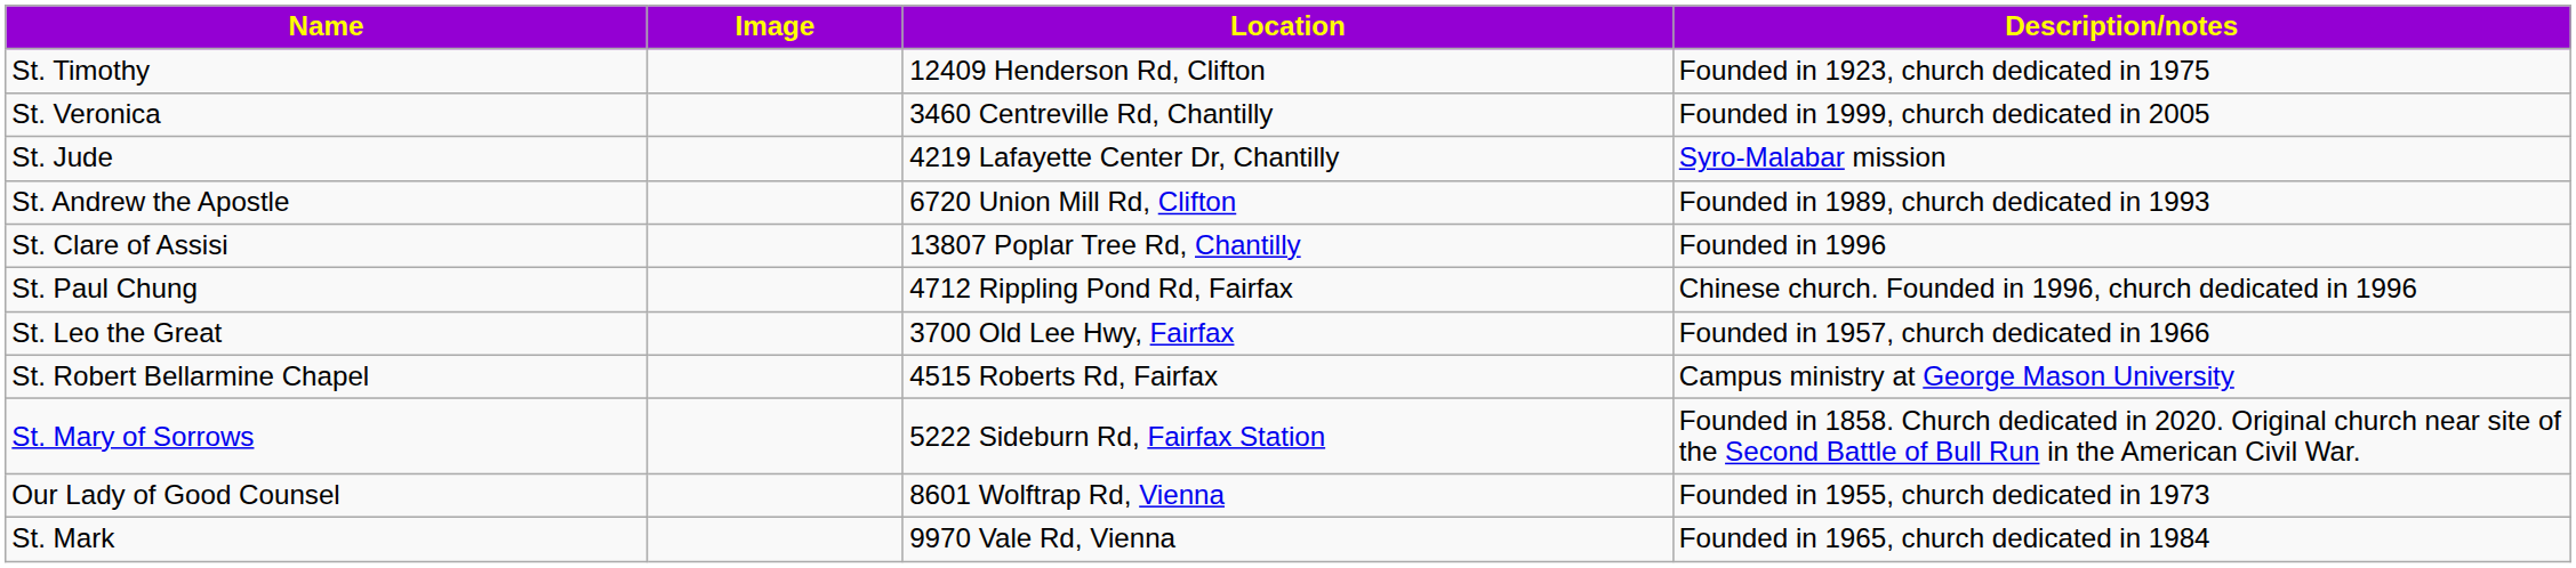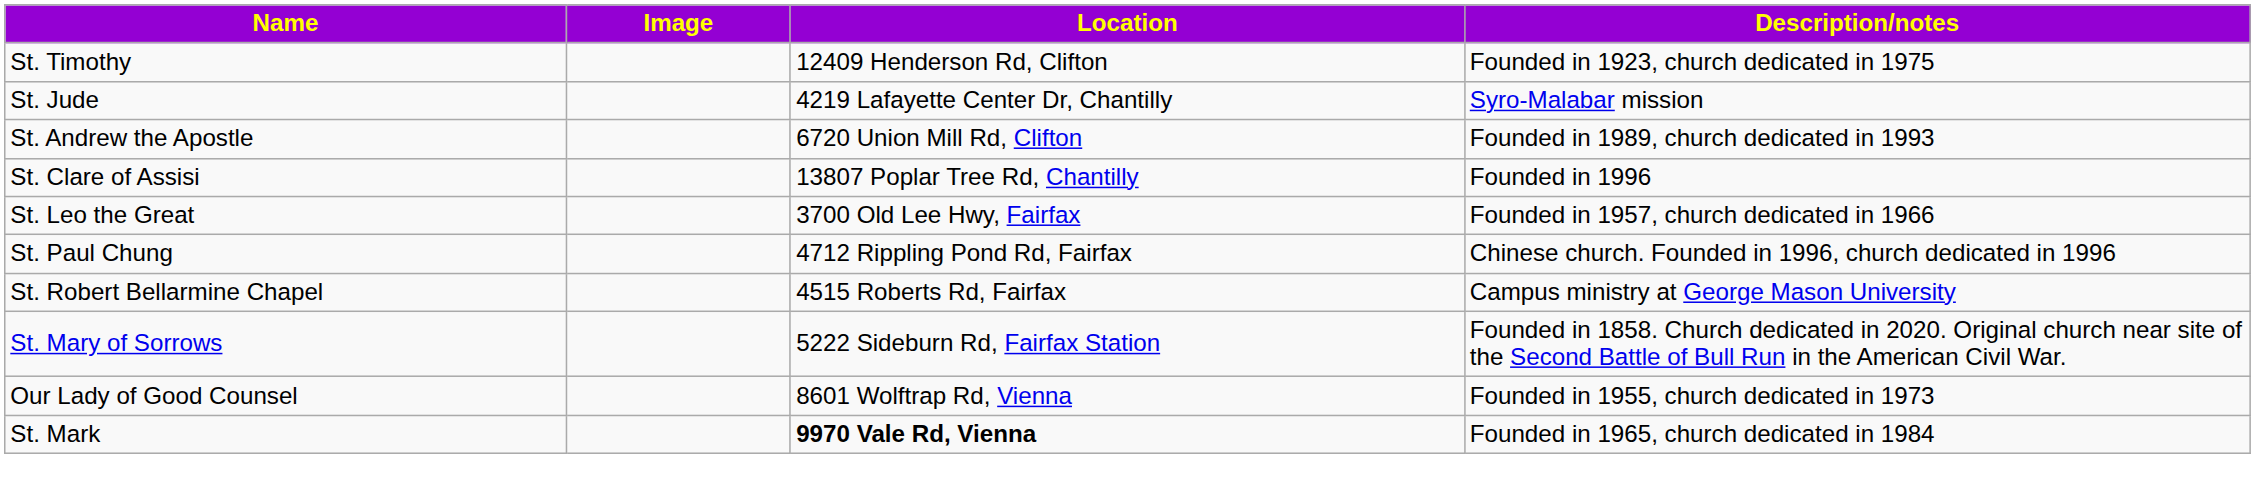 <table class="wikitable sortable" style="width:75%">
 <tr>
 <th style="background:darkviolet; color:yellow;" width="25%"><strong>Name</strong></th>
 <th style="background:darkviolet; color:yellow;" width="10%"><strong>Image</strong></th>
 <th style="background:darkviolet; color:yellow;" width="30%"><strong>Location</strong></th>
 <th style="background:darkviolet; color:yellow;" width="35%"><strong>Description/notes</strong></th>
 </tr>
 <tr>
 <td>St. Timothy</td>
 <td></td>
 <td>12409 Henderson Rd, Clifton</td>
 <td>Founded in 1923, church dedicated in 1975</td>
-</tr>
-<tr>
-<td>St. Veronica</td>
-<td></td>
-<td>3460 Centreville Rd, Chantilly</td>
-<td>Founded in 1999, church dedicated in 2005</td>
 </tr>
 <tr>
 <td>St. Jude</td>
 <td></td>
 <td>4219 Lafayette Center Dr, Chantilly</td>
 <td><a href='#'>Syro-Malabar</a> mission</td>
 </tr>
 <tr>
 <td>St. Andrew the Apostle</td>
 <td></td>
 <td>6720 Union Mill Rd, <a href='#'>Clifton</a></td>
 <td>Founded in 1989, church dedicated in 1993</td>
 </tr>
 <tr>
 <td>St. Clare of Assisi</td>
 <td></td>
 <td>13807 Poplar Tree Rd, <a href='#'>Chantilly</a></td>
 <td>Founded in 1996</td>
 </tr>
 <tr>
+<td>St. Leo the Great</td>
+<td></td>
+<td>3700 Old Lee Hwy, <a href='#'>Fairfax</a></td>
+<td>Founded in 1957, church dedicated in 1966</td>
+</tr>
+<tr>
 <td>St. Paul Chung</td>
 <td></td>
 <td>4712 Rippling Pond Rd, Fairfax</td>
 <td>Chinese church. Founded in 1996, church dedicated in 1996</td>
-</tr>
-<tr>
-<td>St. Leo the Great</td>
-<td></td>
-<td>3700 Old Lee Hwy, <a href='#'>Fairfax</a></td>
-<td>Founded in 1957, church dedicated in 1966</td>
 </tr>
 <tr>
 <td>St. Robert Bellarmine Chapel</td>
 <td></td>
 <td>4515 Roberts Rd, Fairfax</td>
 <td>Campus ministry at <a href='#'>George Mason University</a></td>
 </tr>
 <tr>
 <td><a href='#'>St. Mary of Sorrows</a></td>
 <td></td>
 <td>5222 Sideburn Rd, <a href='#'>Fairfax Station</a></td>
 <td>Founded in 1858. Church dedicated in 2020. Original church near site of the <a href='#'>Second Battle of Bull Run</a> in the American Civil War.</td>
 </tr>
 <tr>
 <td>Our Lady of Good Counsel</td>
 <td></td>
 <td>8601 Wolftrap Rd, <a href='#'>Vienna</a></td>
 <td>Founded in 1955, church dedicated in 1973</td>
 </tr>
 <tr>
 <td>St. Mark</td>
 <td></td>
-<td>9970 Vale Rd, Vienna</td>
+<td><strong>9970 Vale Rd, Vienna</strong></td>
 <td>Founded in 1965, church dedicated in 1984</td>
 </tr>
 </table>
